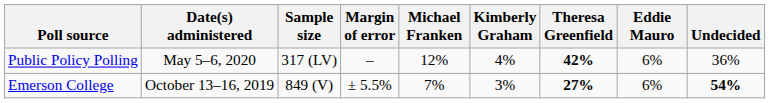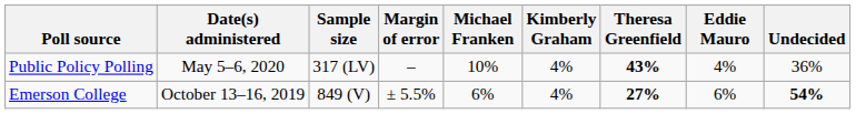 <table class="wikitable" style="font-size:90%;text-align:center;">
 <tr valign=bottom>
 <th>Poll source</th>
 <th>Date(s)<br>administered</th>
 <th>Sample<br>size</th>
 <th>Margin<br>of error</th>
 <th style="width:60px;">Michael<br>Franken</th>
 <th style="width:60px;">Kimberly<br>Graham</th>
 <th style="width:60px;">Theresa<br>Greenfield</th>
 <th style="width:60px;">Eddie<br>Mauro</th>
 <th>Undecided</th>
 </tr>
 <tr>
 <td style="text-align:left;"><a href='#'>Public Policy Polling</a></td>
 <td>May 5–6, 2020</td>
 <td>317 (LV)</td>
 <td>–</td>
-<td>12%</td>
+<td>10%</td>
 <td>4%</td>
-<td><strong>42%</strong></td>
-<td>6%</td>
+<td><strong>43%</strong></td>
+<td>4%</td>
 <td>36%</td>
 </tr>
 <tr>
 <td style="text-align:left;"><a href='#'>Emerson College</a></td>
 <td>October 13–16, 2019</td>
 <td>849 (V)</td>
 <td>± 5.5%</td>
-<td>7%</td>
-<td>3%</td>
+<td>6%</td>
+<td>4%</td>
 <td><strong>27%</strong></td>
 <td>6%</td>
 <td><strong>54%</strong></td>
 </tr>
 </table>
